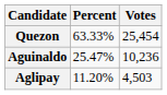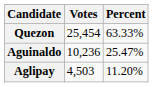 <table class="wikitable">
 <tr>
 <th>Candidate</th>
+<th>Votes</th>
 <th>Percent</th>
-<th>Votes</th>
 </tr>
 <tr>
 <th>Quezon</th>
+<td>25,454</td>
 <td>63.33%</td>
-<td>25,454</td>
 </tr>
 <tr>
 <th>Aguinaldo</th>
+<td>10,236</td>
 <td>25.47%</td>
-<td>10,236</td>
 </tr>
 <tr>
 <th>Aglipay</th>
+<td>4,503</td>
 <td>11.20%</td>
-<td>4,503</td>
 </tr>
 </table>
